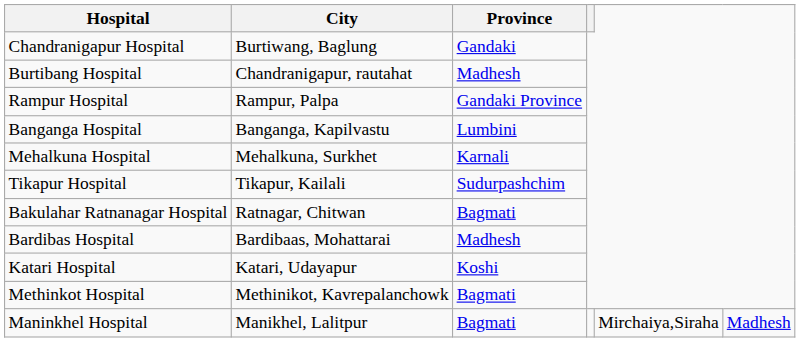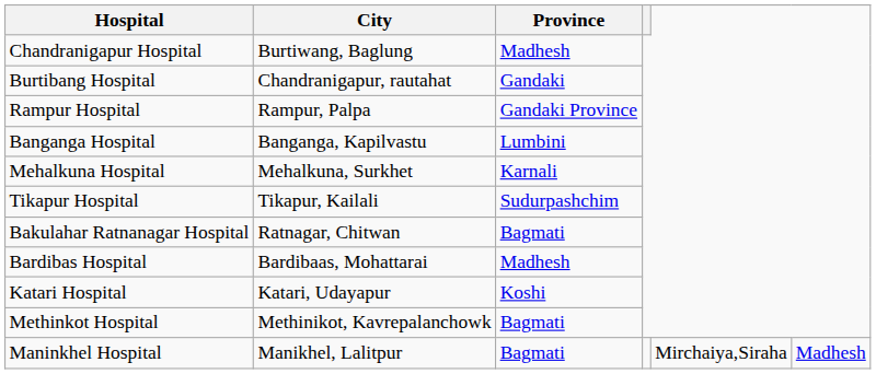 <table class="wikitable sortable">
 <tr>
 <th>Hospital</th>
 <th>City</th>
 <th>Province</th>
 <th Description></th>
 </tr>
 <tr>
 <td>Chandranigapur Hospital</td>
 <td>Burtiwang, Baglung</td>
-<td><a href='#'>Gandaki</a></td>
+<td><a href='#'>Madhesh</a></td>
 </tr>
 <tr>
 <td>Burtibang Hospital</td>
 <td>Chandranigapur, rautahat</td>
-<td><a href='#'>Madhesh</a></td>
+<td><a href='#'>Gandaki</a></td>
 </tr>
 <tr>
 <td>Rampur Hospital</td>
 <td>Rampur, Palpa</td>
 <td><a href='#'>Gandaki Province</a></td>
 </tr>
 <tr>
 <td>Banganga Hospital</td>
 <td>Banganga, Kapilvastu</td>
 <td><a href='#'>Lumbini</a></td>
 </tr>
 <tr>
 <td>Mehalkuna Hospital</td>
 <td>Mehalkuna, Surkhet</td>
 <td><a href='#'>Karnali</a></td>
 </tr>
 <tr>
 <td>Tikapur Hospital</td>
 <td>Tikapur, Kailali</td>
 <td><a href='#'>Sudurpashchim</a></td>
 </tr>
 <tr>
 <td>Bakulahar Ratnanagar Hospital</td>
 <td>Ratnagar, Chitwan</td>
 <td><a href='#'>Bagmati</a></td>
 </tr>
 <tr>
 <td>Bardibas Hospital</td>
 <td>Bardibaas, Mohattarai</td>
 <td><a href='#'>Madhesh</a></td>
 </tr>
 <tr>
 <td>Katari Hospital</td>
 <td>Katari, Udayapur</td>
 <td><a href='#'>Koshi</a></td>
 </tr>
 <tr>
 <td>Methinkot Hospital</td>
 <td>Methinikot, Kavrepalanchowk</td>
 <td><a href='#'>Bagmati</a></td>
 </tr>
 <tr>
 <td>Maninkhel Hospital</td>
 <td>Manikhel, Lalitpur</td>
 <td><a href='#'>Bagmati</a></td>
 <td></td>
 <td>Mirchaiya,Siraha</td>
 <td><a href='#'>Madhesh</a></td>
 </tr>
 </table>
